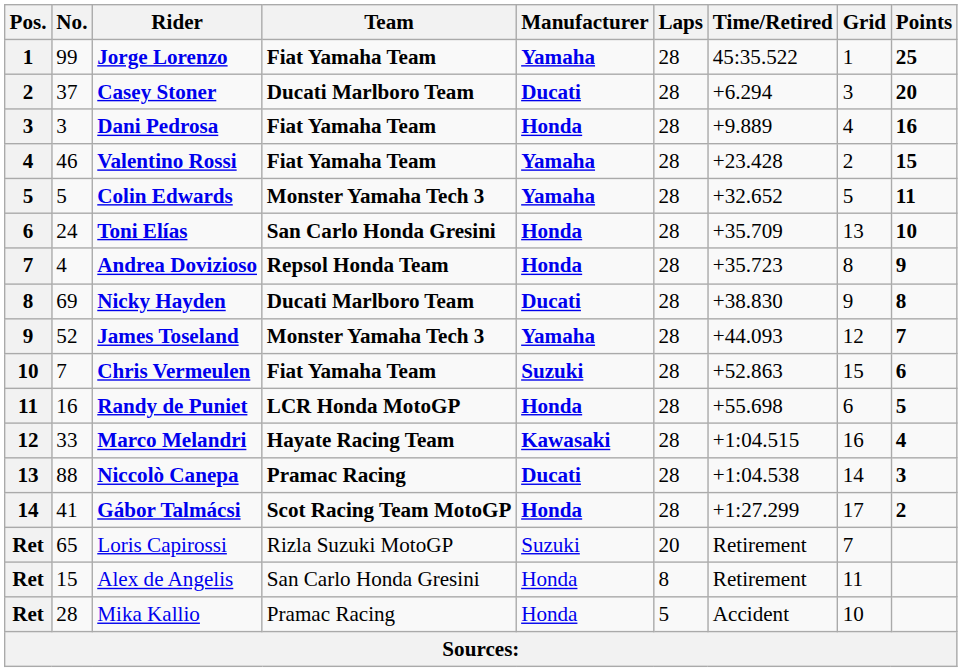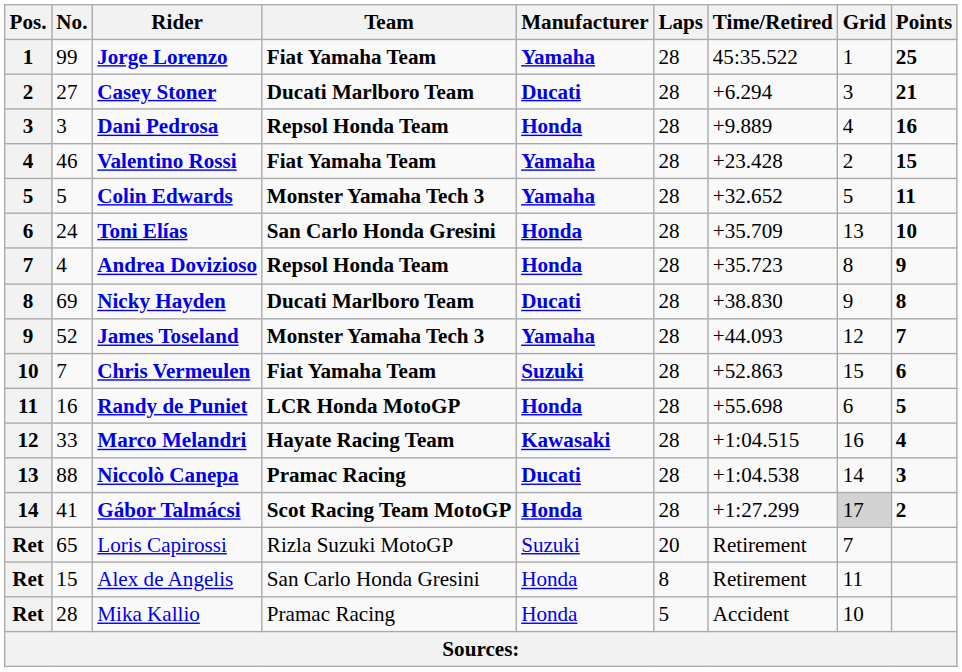 <table class="wikitable" style="font-size: 95%;">
 <tr>
 <th>Pos.</th>
 <th>No.</th>
 <th>Rider</th>
 <th>Team</th>
 <th>Manufacturer</th>
 <th>Laps</th>
 <th>Time/Retired</th>
 <th>Grid</th>
 <th>Points</th>
 </tr>
 <tr>
 <th>1</th>
 <td>99</td>
 <td> <strong><a href='#'>Jorge Lorenzo</a></strong></td>
 <td><strong>Fiat Yamaha Team</strong></td>
 <td><strong><a href='#'>Yamaha</a></strong></td>
 <td>28</td>
 <td>45:35.522</td>
 <td>1</td>
 <td><strong>25</strong></td>
 </tr>
 <tr>
 <th>2</th>
-<td>37</td>
+<td>27</td>
 <td> <strong><a href='#'>Casey Stoner</a></strong></td>
 <td><strong>Ducati Marlboro Team</strong></td>
 <td><strong><a href='#'>Ducati</a></strong></td>
 <td>28</td>
 <td>+6.294</td>
 <td>3</td>
-<td><strong>20</strong></td>
+<td><strong>21</strong></td>
 </tr>
 <tr>
 <th>3</th>
 <td>3</td>
 <td> <strong><a href='#'>Dani Pedrosa</a></strong></td>
-<td><strong>Fiat Yamaha Team</strong></td>
+<td><strong>Repsol Honda Team</strong></td>
 <td><strong><a href='#'>Honda</a></strong></td>
 <td>28</td>
 <td>+9.889</td>
 <td>4</td>
 <td><strong>16</strong></td>
 </tr>
 <tr>
 <th>4</th>
 <td>46</td>
 <td> <strong><a href='#'>Valentino Rossi</a></strong></td>
 <td><strong>Fiat Yamaha Team</strong></td>
 <td><strong><a href='#'>Yamaha</a></strong></td>
 <td>28</td>
 <td>+23.428</td>
 <td>2</td>
 <td><strong>15</strong></td>
 </tr>
 <tr>
 <th>5</th>
 <td>5</td>
 <td> <strong><a href='#'>Colin Edwards</a></strong></td>
 <td><strong>Monster Yamaha Tech 3</strong></td>
 <td><strong><a href='#'>Yamaha</a></strong></td>
 <td>28</td>
 <td>+32.652</td>
 <td>5</td>
 <td><strong>11</strong></td>
 </tr>
 <tr>
 <th>6</th>
 <td>24</td>
 <td> <strong><a href='#'>Toni Elías</a></strong></td>
 <td><strong>San Carlo Honda Gresini</strong></td>
 <td><strong><a href='#'>Honda</a></strong></td>
 <td>28</td>
 <td>+35.709</td>
 <td>13</td>
 <td><strong>10</strong></td>
 </tr>
 <tr>
 <th>7</th>
 <td>4</td>
 <td> <strong><a href='#'>Andrea Dovizioso</a></strong></td>
 <td><strong>Repsol Honda Team</strong></td>
 <td><strong><a href='#'>Honda</a></strong></td>
 <td>28</td>
 <td>+35.723</td>
 <td>8</td>
 <td><strong>9</strong></td>
 </tr>
 <tr>
 <th>8</th>
 <td>69</td>
 <td> <strong><a href='#'>Nicky Hayden</a></strong></td>
 <td><strong>Ducati Marlboro Team</strong></td>
 <td><strong><a href='#'>Ducati</a></strong></td>
 <td>28</td>
 <td>+38.830</td>
 <td>9</td>
 <td><strong>8</strong></td>
 </tr>
 <tr>
 <th>9</th>
 <td>52</td>
 <td> <strong><a href='#'>James Toseland</a></strong></td>
 <td><strong>Monster Yamaha Tech 3</strong></td>
 <td><strong><a href='#'>Yamaha</a></strong></td>
 <td>28</td>
 <td>+44.093</td>
 <td>12</td>
 <td><strong>7</strong></td>
 </tr>
 <tr>
 <th>10</th>
 <td>7</td>
 <td> <strong><a href='#'>Chris Vermeulen</a></strong></td>
 <td><strong>Fiat Yamaha Team</strong></td>
 <td><strong><a href='#'>Suzuki</a></strong></td>
 <td>28</td>
 <td>+52.863</td>
 <td>15</td>
 <td><strong>6</strong></td>
 </tr>
 <tr>
 <th>11</th>
 <td>16</td>
 <td> <strong><a href='#'>Randy de Puniet</a></strong></td>
 <td><strong>LCR Honda MotoGP</strong></td>
 <td><strong><a href='#'>Honda</a></strong></td>
 <td>28</td>
 <td>+55.698</td>
 <td>6</td>
 <td><strong>5</strong></td>
 </tr>
 <tr>
 <th>12</th>
 <td>33</td>
 <td> <strong><a href='#'>Marco Melandri</a></strong></td>
 <td><strong>Hayate Racing Team</strong></td>
 <td><strong><a href='#'>Kawasaki</a></strong></td>
 <td>28</td>
 <td>+1:04.515</td>
 <td>16</td>
 <td><strong>4</strong></td>
 </tr>
 <tr>
 <th>13</th>
 <td>88</td>
 <td> <strong><a href='#'>Niccolò Canepa</a></strong></td>
 <td><strong>Pramac Racing</strong></td>
 <td><strong><a href='#'>Ducati</a></strong></td>
 <td>28</td>
 <td>+1:04.538</td>
 <td>14</td>
 <td><strong>3</strong></td>
 </tr>
 <tr>
 <th>14</th>
 <td>41</td>
 <td> <strong><a href='#'>Gábor Talmácsi</a></strong></td>
 <td><strong>Scot Racing Team MotoGP</strong></td>
 <td><strong><a href='#'>Honda</a></strong></td>
 <td>28</td>
 <td>+1:27.299</td>
-<td>17</td>
+<td style="background: lightgrey;">17</td>
 <td><strong>2</strong></td>
 </tr>
 <tr>
 <th>Ret</th>
 <td>65</td>
 <td> <a href='#'>Loris Capirossi</a></td>
 <td>Rizla Suzuki MotoGP</td>
 <td><a href='#'>Suzuki</a></td>
 <td>20</td>
 <td>Retirement</td>
 <td>7</td>
 <td></td>
 </tr>
 <tr>
 <th>Ret</th>
 <td>15</td>
 <td> <a href='#'>Alex de Angelis</a></td>
 <td>San Carlo Honda Gresini</td>
 <td><a href='#'>Honda</a></td>
 <td>8</td>
 <td>Retirement</td>
 <td>11</td>
 <td></td>
 </tr>
 <tr>
 <th>Ret</th>
 <td>28</td>
 <td> <a href='#'>Mika Kallio</a></td>
 <td>Pramac Racing</td>
 <td><a href='#'>Honda</a></td>
 <td>5</td>
 <td>Accident</td>
 <td>10</td>
 <td></td>
 </tr>
 <tr>
 <th colspan=9>Sources: </th>
 </tr>
 </table>
